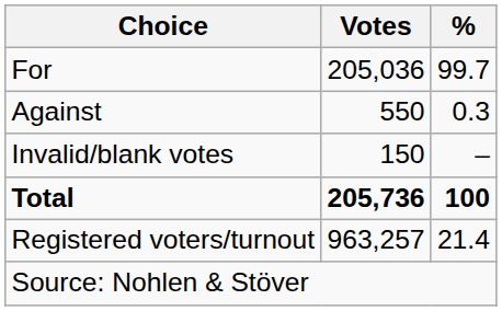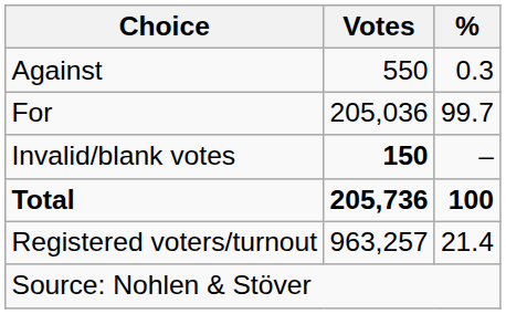 <table class=wikitable style=text-align:right>
 <tr>
 <th>Choice</th>
 <th>Votes</th>
 <th>%</th>
 </tr>
 <tr>
+<td align=left>Against</td>
+<td>550</td>
+<td>0.3</td>
+</tr>
+<tr>
 <td align=left>For</td>
 <td>205,036</td>
 <td>99.7</td>
 </tr>
 <tr>
-<td align=left>Against</td>
-<td>550</td>
-<td>0.3</td>
-</tr>
-<tr>
 <td align=left>Invalid/blank votes</td>
-<td>150</td>
+<td><strong>150</strong></td>
 <td>–</td>
 </tr>
 <tr>
 <td align=left><strong>Total</strong></td>
 <td><strong>205,736</strong></td>
 <td><strong>100</strong></td>
 </tr>
 <tr>
 <td align=left>Registered voters/turnout</td>
 <td>963,257</td>
 <td>21.4</td>
 </tr>
 <tr>
 <td align=left colspan=3>Source: Nohlen & Stöver</td>
 </tr>
 </table>
